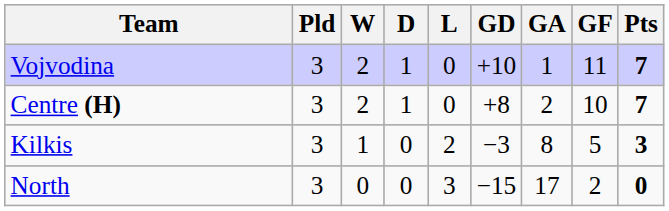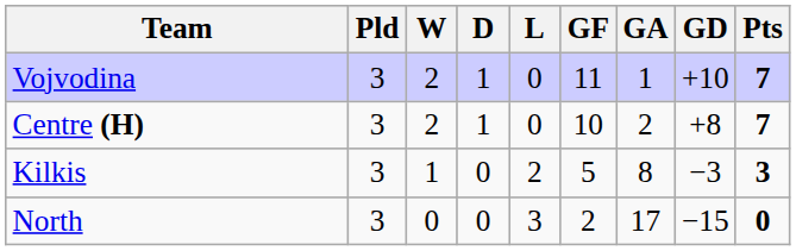 <table class="wikitable" style="text-align:center;">
 <tr>
 <th width=175>Team</th>
 <th width=20 abbr="Played">Pld</th>
 <th width=20 abbr="Won">W</th>
 <th width=20 abbr="Drawn">D</th>
 <th width=20 abbr="Lost">L</th>
+<th width=20 abbr="Goals for">GF</th>
+<th width=20 abbr="Goals against">GA</th>
 <th width=20 abbr="Goal difference">GD</th>
-<th width=20 abbr="Goals against">GA</th>
-<th width=20 abbr="Goals for">GF</th>
 <th width=20 abbr="Points">Pts</th>
 </tr>
 <tr bgcolor=#ccccff>
 <td align=left> <a href='#'>Vojvodina</a></td>
 <td>3</td>
 <td>2</td>
 <td>1</td>
 <td>0</td>
+<td>11</td>
+<td>1</td>
 <td>+10</td>
-<td>1</td>
-<td>11</td>
 <td><strong>7</strong></td>
 </tr>
 <tr>
 <td align=left> <a href='#'>Centre</a> <strong>(H)</strong></td>
 <td>3</td>
 <td>2</td>
 <td>1</td>
 <td>0</td>
+<td>10</td>
+<td>2</td>
 <td>+8</td>
-<td>2</td>
-<td>10</td>
 <td><strong>7</strong></td>
 </tr>
 <tr>
 <td align=left> <a href='#'>Kilkis</a></td>
 <td>3</td>
 <td>1</td>
 <td>0</td>
 <td>2</td>
+<td>5</td>
+<td>8</td>
 <td>−3</td>
-<td>8</td>
-<td>5</td>
 <td><strong>3</strong></td>
 </tr>
 <tr>
 <td align=left> <a href='#'>North</a></td>
 <td>3</td>
 <td>0</td>
 <td>0</td>
 <td>3</td>
+<td>2</td>
+<td>17</td>
 <td>−15</td>
-<td>17</td>
-<td>2</td>
 <td><strong>0</strong></td>
 </tr>
 </table>
